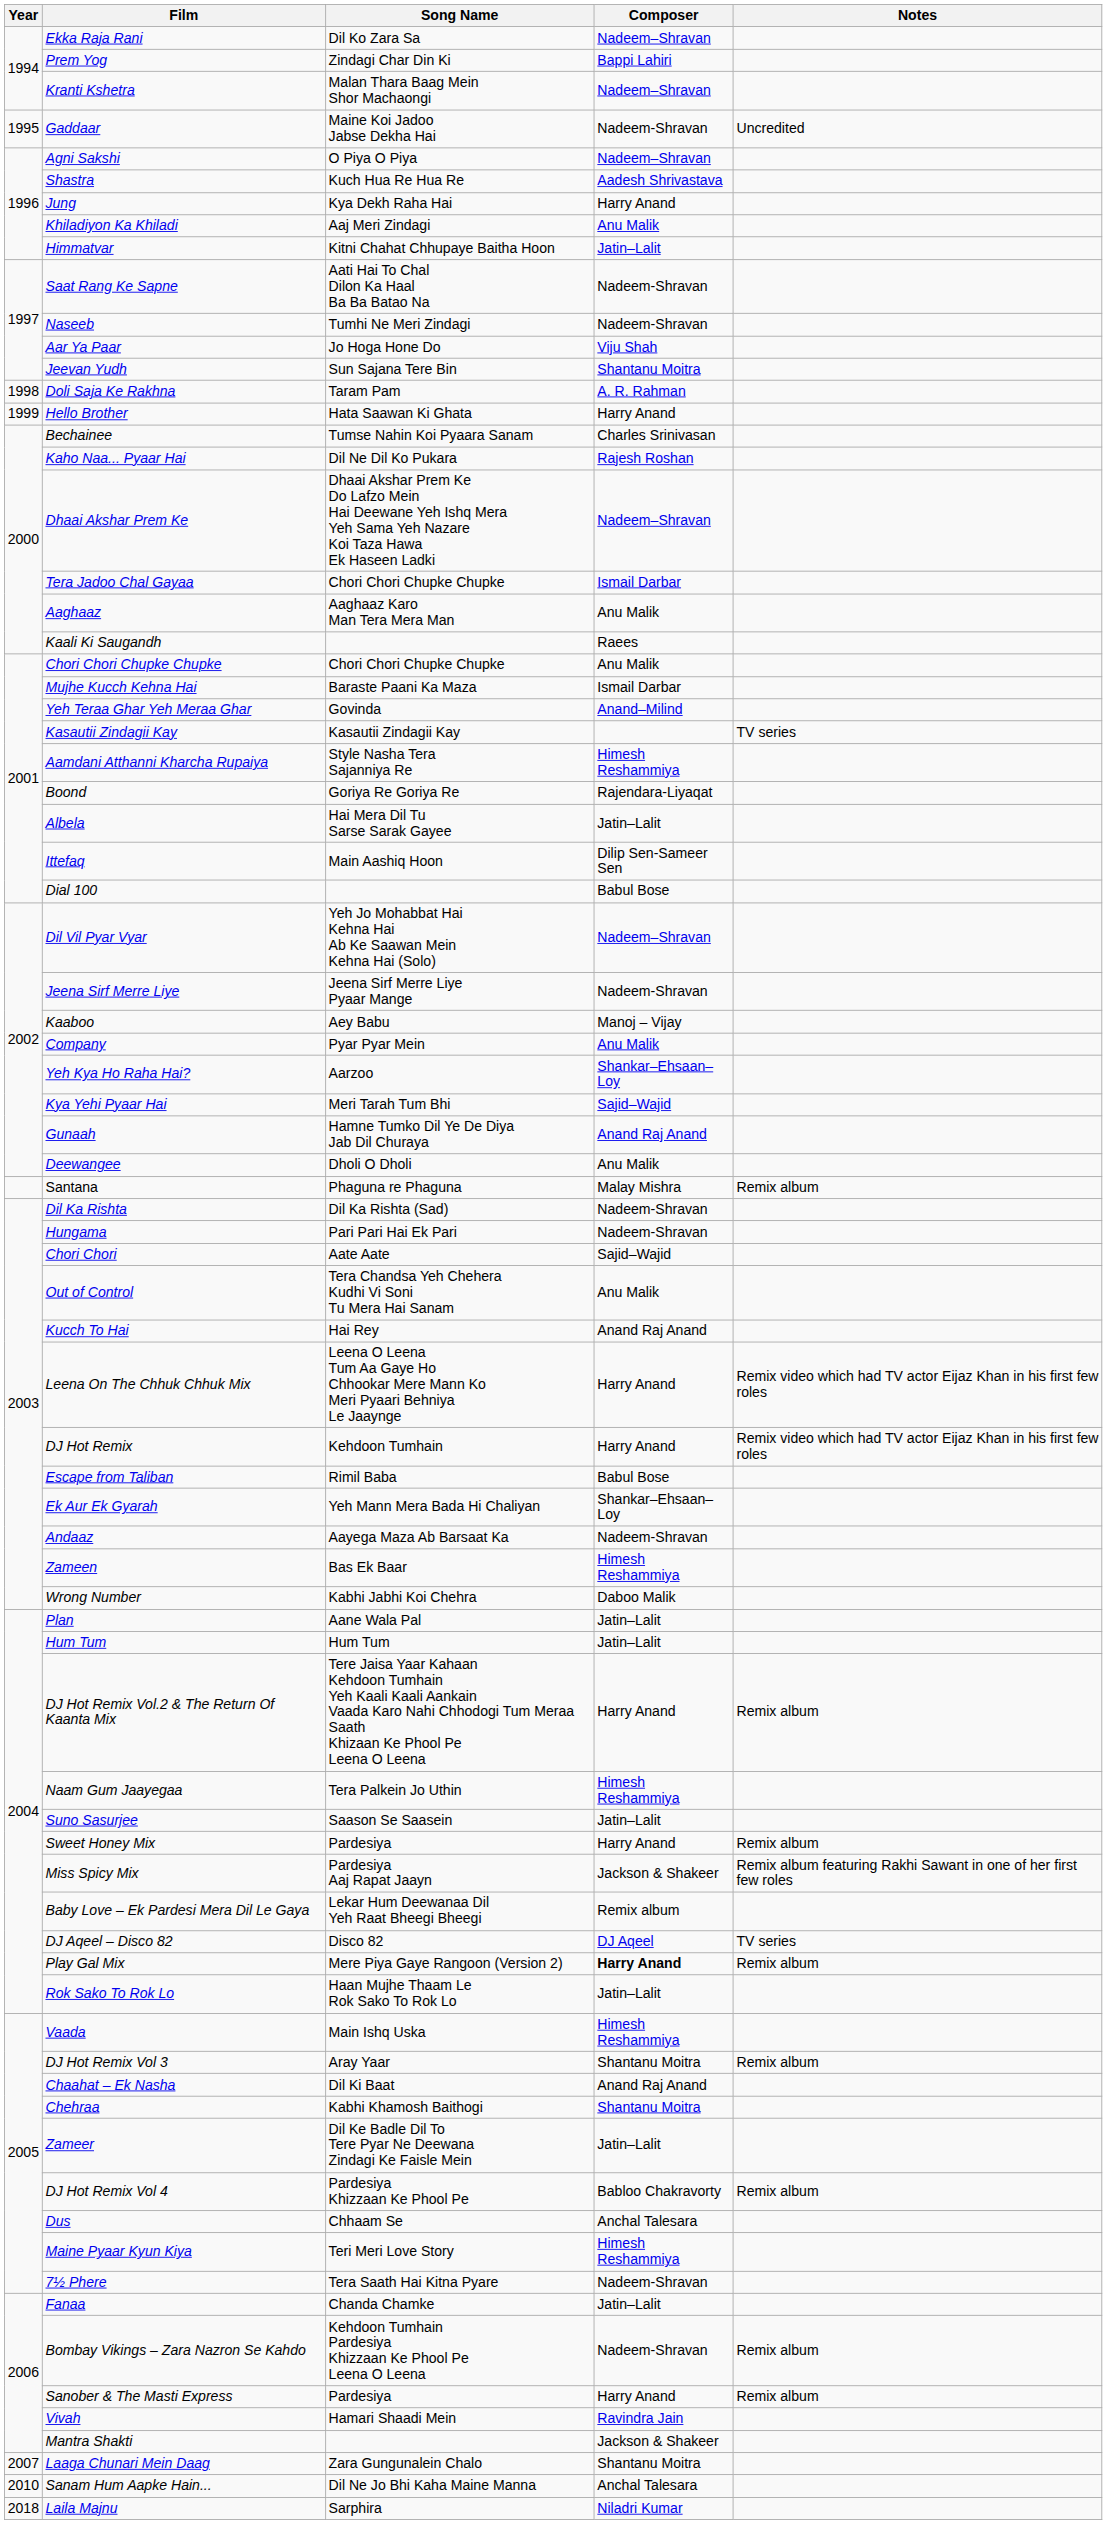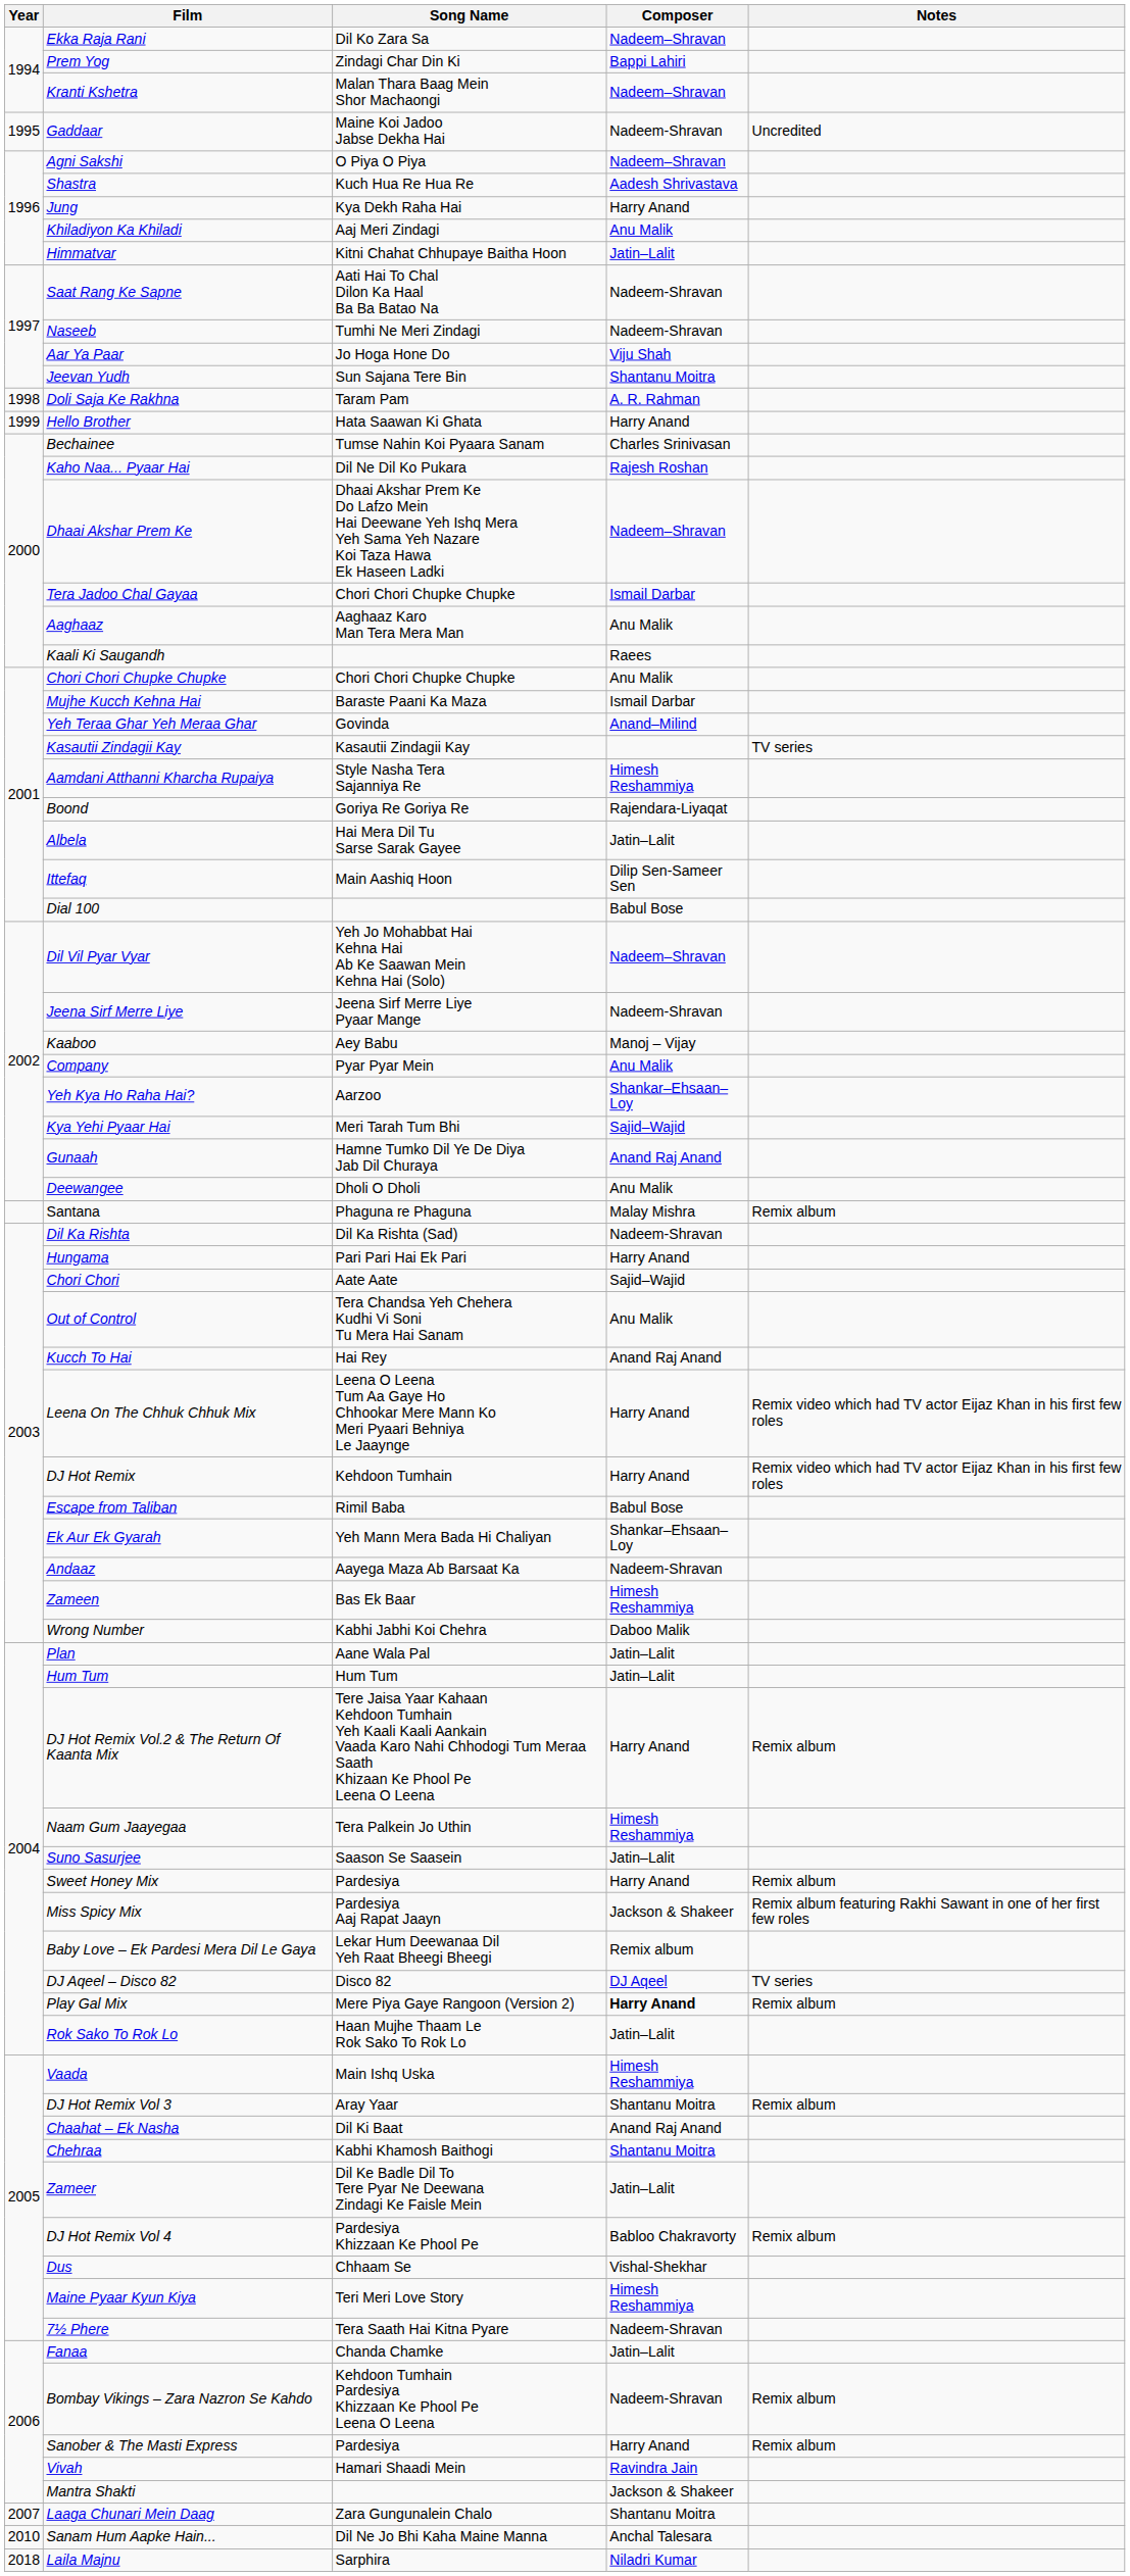 <table class="wikitable sortable">
 <tr>
 <th>Year</th>
 <th>Film</th>
 <th>Song Name</th>
 <th>Composer</th>
 <th>Notes</th>
 </tr>
 <tr>
 <td rowspan="3">1994</td>
 <td><em><a href='#'>Ekka Raja Rani</a></em></td>
 <td>Dil Ko Zara Sa</td>
 <td><a href='#'>Nadeem–Shravan</a></td>
 <td></td>
 </tr>
 <tr>
 <td><em><a href='#'>Prem Yog</a></em></td>
 <td>Zindagi Char Din Ki</td>
 <td><a href='#'>Bappi Lahiri</a></td>
 <td></td>
 </tr>
 <tr>
 <td><em><a href='#'>Kranti Kshetra</a></em></td>
 <td>Malan Thara Baag Mein<br>Shor Machaongi</td>
 <td><a href='#'>Nadeem–Shravan</a></td>
 <td></td>
 </tr>
 <tr>
 <td>1995</td>
 <td><em><a href='#'>Gaddaar</a></em></td>
 <td>Maine Koi Jadoo<br>Jabse Dekha Hai</td>
 <td>Nadeem-Shravan</td>
 <td>Uncredited</td>
 </tr>
 <tr>
 <td rowspan="5">1996</td>
 <td><em><a href='#'>Agni Sakshi</a></em></td>
 <td>O Piya O Piya</td>
 <td><a href='#'>Nadeem–Shravan</a></td>
 <td></td>
 </tr>
 <tr>
 <td><em><a href='#'>Shastra</a></em></td>
 <td>Kuch Hua Re Hua Re</td>
 <td><a href='#'>Aadesh Shrivastava</a></td>
 <td></td>
 </tr>
 <tr>
 <td><em><a href='#'>Jung</a></em></td>
 <td>Kya Dekh Raha Hai</td>
 <td>Harry Anand</td>
 <td></td>
 </tr>
 <tr>
 <td><em><a href='#'>Khiladiyon Ka Khiladi</a></em></td>
 <td>Aaj Meri Zindagi</td>
 <td><a href='#'>Anu Malik</a></td>
 <td></td>
 </tr>
 <tr>
 <td><em><a href='#'>Himmatvar</a></em></td>
 <td>Kitni Chahat Chhupaye Baitha Hoon</td>
 <td><a href='#'>Jatin–Lalit</a></td>
 <td></td>
 </tr>
 <tr>
 <td rowspan="4">1997</td>
 <td><em><a href='#'>Saat Rang Ke Sapne</a></em></td>
 <td>Aati Hai To Chal <br> Dilon Ka Haal <br> Ba Ba Batao Na</td>
 <td>Nadeem-Shravan</td>
 <td></td>
 </tr>
 <tr>
 <td><em><a href='#'>Naseeb</a></em></td>
 <td>Tumhi Ne Meri Zindagi</td>
 <td>Nadeem-Shravan</td>
 <td></td>
 </tr>
 <tr>
 <td><em><a href='#'>Aar Ya Paar</a></em></td>
 <td>Jo Hoga Hone Do</td>
 <td><a href='#'>Viju Shah</a></td>
 <td></td>
 </tr>
 <tr>
 <td><em><a href='#'>Jeevan Yudh</a></em></td>
 <td>Sun Sajana Tere Bin</td>
 <td><a href='#'>Shantanu Moitra</a></td>
 <td></td>
 </tr>
 <tr>
 <td>1998</td>
 <td><em><a href='#'>Doli Saja Ke Rakhna</a></em></td>
 <td>Taram Pam</td>
 <td><a href='#'>A.&nbsp;R. Rahman</a></td>
 <td></td>
 </tr>
 <tr>
 <td>1999</td>
 <td><em><a href='#'>Hello Brother</a></em></td>
 <td>Hata Saawan Ki Ghata</td>
 <td>Harry Anand</td>
 <td></td>
 </tr>
 <tr>
 <td rowspan="6">2000</td>
 <td><em>Bechainee</em></td>
 <td>Tumse Nahin Koi Pyaara Sanam</td>
 <td>Charles Srinivasan</td>
 <td></td>
 </tr>
 <tr>
 <td><em><a href='#'>Kaho Naa... Pyaar Hai</a></em></td>
 <td>Dil Ne Dil Ko Pukara</td>
 <td><a href='#'>Rajesh Roshan</a></td>
 <td></td>
 </tr>
 <tr>
 <td><em><a href='#'>Dhaai Akshar Prem Ke</a></em></td>
 <td>Dhaai Akshar Prem Ke<br>Do Lafzo Mein<br>Hai Deewane Yeh Ishq Mera<br>Yeh Sama Yeh Nazare<br>Koi Taza Hawa<br>Ek Haseen Ladki</td>
 <td><a href='#'>Nadeem–Shravan</a></td>
 <td></td>
 </tr>
 <tr>
 <td><em><a href='#'>Tera Jadoo Chal Gayaa</a></em></td>
 <td>Chori Chori Chupke Chupke</td>
 <td><a href='#'>Ismail Darbar</a></td>
 <td></td>
 </tr>
 <tr>
 <td><em><a href='#'>Aaghaaz</a></em></td>
 <td>Aaghaaz Karo<br>Man Tera Mera Man</td>
 <td>Anu Malik</td>
 <td></td>
 </tr>
 <tr>
 <td><em>Kaali Ki Saugandh</em></td>
 <td></td>
 <td>Raees</td>
 <td></td>
 </tr>
 <tr>
 <td rowspan="9">2001</td>
 <td><em><a href='#'>Chori Chori Chupke Chupke</a></em></td>
 <td>Chori Chori Chupke Chupke</td>
 <td>Anu Malik</td>
 <td></td>
 </tr>
 <tr>
 <td><em><a href='#'>Mujhe Kucch Kehna Hai</a></em></td>
 <td>Baraste Paani Ka Maza</td>
 <td>Ismail Darbar</td>
 <td></td>
 </tr>
 <tr>
 <td><em><a href='#'>Yeh Teraa Ghar Yeh Meraa Ghar</a></em></td>
 <td>Govinda</td>
 <td><a href='#'>Anand–Milind</a></td>
 <td></td>
 </tr>
 <tr>
 <td><em><a href='#'>Kasautii Zindagii Kay</a></em></td>
 <td>Kasautii Zindagii Kay</td>
 <td></td>
 <td>TV series</td>
 </tr>
 <tr>
 <td><em><a href='#'>Aamdani Atthanni Kharcha Rupaiya</a></em></td>
 <td>Style Nasha Tera<br>Sajanniya Re</td>
 <td><a href='#'>Himesh Reshammiya</a></td>
 <td></td>
 </tr>
 <tr>
 <td><em>Boond</em></td>
 <td>Goriya Re Goriya Re</td>
 <td>Rajendara-Liyaqat</td>
 <td></td>
 </tr>
 <tr>
 <td><em><a href='#'>Albela</a></em></td>
 <td>Hai Mera Dil Tu<br>Sarse Sarak Gayee</td>
 <td>Jatin–Lalit</td>
 <td></td>
 </tr>
 <tr>
 <td><em><a href='#'>Ittefaq</a></em></td>
 <td>Main Aashiq Hoon</td>
 <td>Dilip Sen-Sameer Sen</td>
 <td></td>
 </tr>
 <tr>
 <td><em>Dial 100</em></td>
 <td></td>
 <td>Babul Bose</td>
 <td></td>
 </tr>
 <tr>
 <td rowspan="8">2002</td>
 <td><em><a href='#'>Dil Vil Pyar Vyar</a></em></td>
 <td>Yeh Jo Mohabbat Hai<br>Kehna Hai<br>Ab Ke Saawan Mein<br>Kehna Hai (Solo)</td>
 <td><a href='#'>Nadeem–Shravan</a></td>
 <td></td>
 </tr>
 <tr>
 <td><em><a href='#'>Jeena Sirf Merre Liye</a></em></td>
 <td>Jeena Sirf Merre Liye<br>Pyaar Mange</td>
 <td>Nadeem-Shravan</td>
 <td></td>
 </tr>
 <tr>
 <td><em>Kaaboo</em></td>
 <td>Aey Babu</td>
 <td>Manoj – Vijay</td>
 <td></td>
 </tr>
 <tr>
 <td><em><a href='#'>Company</a></em></td>
 <td>Pyar Pyar Mein</td>
 <td><a href='#'>Anu Malik</a></td>
 <td></td>
 </tr>
 <tr>
 <td><em><a href='#'>Yeh Kya Ho Raha Hai?</a></em></td>
 <td>Aarzoo</td>
 <td><a href='#'>Shankar–Ehsaan–Loy</a></td>
 <td></td>
 </tr>
 <tr>
 <td><em><a href='#'>Kya Yehi Pyaar Hai</a></em></td>
 <td>Meri Tarah Tum Bhi</td>
 <td><a href='#'>Sajid–Wajid</a></td>
 <td></td>
 </tr>
 <tr>
 <td><em><a href='#'>Gunaah</a></em></td>
 <td>Hamne Tumko Dil Ye De Diya<br>Jab Dil Churaya</td>
 <td><a href='#'>Anand Raj Anand</a></td>
 <td></td>
 </tr>
 <tr>
 <td><em><a href='#'>Deewangee</a></em></td>
 <td>Dholi O Dholi</td>
 <td>Anu Malik</td>
 <td></td>
 </tr>
 <tr>
 <td></td>
 <td>Santana</td>
 <td>Phaguna re Phaguna</td>
 <td>Malay Mishra</td>
 <td>Remix album</td>
 </tr>
 <tr>
 <td rowspan="12">2003</td>
 <td><em><a href='#'>Dil Ka Rishta</a></em></td>
 <td>Dil Ka Rishta (Sad)</td>
 <td>Nadeem-Shravan</td>
 <td></td>
 </tr>
 <tr>
 <td><em><a href='#'>Hungama</a></em></td>
 <td>Pari Pari Hai Ek Pari</td>
-<td>Nadeem-Shravan</td>
+<td>Harry Anand</td>
 <td></td>
 </tr>
 <tr>
 <td><em><a href='#'>Chori Chori</a></em></td>
 <td>Aate Aate</td>
 <td>Sajid–Wajid</td>
 <td></td>
 </tr>
 <tr>
 <td><em><a href='#'>Out of Control</a></em></td>
 <td>Tera Chandsa Yeh Chehera<br>Kudhi Vi Soni<br>Tu Mera Hai Sanam</td>
 <td>Anu Malik</td>
 <td></td>
 </tr>
 <tr>
 <td><em><a href='#'>Kucch To Hai</a></em></td>
 <td>Hai Rey</td>
 <td>Anand Raj Anand</td>
 <td></td>
 </tr>
 <tr>
 <td><em>Leena On The Chhuk Chhuk Mix</em></td>
 <td>Leena O Leena<br>Tum Aa Gaye Ho<br>Chhookar Mere Mann Ko<br>Meri Pyaari Behniya<br>Le Jaaynge</td>
 <td>Harry Anand</td>
 <td>Remix video which had TV actor Eijaz Khan in his first few roles</td>
 </tr>
 <tr>
 <td><em>DJ Hot Remix</em></td>
 <td>Kehdoon Tumhain</td>
 <td>Harry Anand</td>
 <td>Remix video which had TV actor Eijaz Khan in his first few roles</td>
 </tr>
 <tr>
 <td><em><a href='#'>Escape from Taliban</a></em></td>
 <td>Rimil Baba</td>
 <td>Babul Bose</td>
 <td></td>
 </tr>
 <tr>
 <td><em><a href='#'>Ek Aur Ek Gyarah</a></em></td>
 <td>Yeh Mann Mera Bada Hi Chaliyan</td>
 <td>Shankar–Ehsaan–Loy</td>
 <td></td>
 </tr>
 <tr>
 <td><em><a href='#'>Andaaz</a></em></td>
 <td>Aayega Maza Ab Barsaat Ka</td>
 <td>Nadeem-Shravan</td>
 <td></td>
 </tr>
 <tr>
 <td><em><a href='#'>Zameen</a></em></td>
 <td>Bas Ek Baar</td>
 <td><a href='#'>Himesh Reshammiya</a></td>
 <td></td>
 </tr>
 <tr>
 <td><em>Wrong Number</em></td>
 <td>Kabhi Jabhi Koi Chehra</td>
 <td>Daboo Malik</td>
 <td></td>
 </tr>
 <tr>
 <td rowspan="11">2004</td>
 <td><em><a href='#'>Plan</a></em></td>
 <td>Aane Wala Pal</td>
 <td>Jatin–Lalit</td>
 <td></td>
 </tr>
 <tr>
 <td><em><a href='#'>Hum Tum</a></em></td>
 <td>Hum Tum</td>
 <td>Jatin–Lalit</td>
 <td></td>
 </tr>
 <tr>
 <td><em>DJ Hot Remix Vol.2 & The Return Of Kaanta Mix</em></td>
 <td>Tere Jaisa Yaar Kahaan<br>Kehdoon Tumhain<br>Yeh Kaali Kaali Aankain<br>Vaada Karo Nahi Chhodogi Tum Meraa Saath<br>Khizaan Ke Phool Pe<br>Leena O Leena</td>
 <td>Harry Anand</td>
 <td>Remix album</td>
 </tr>
 <tr>
 <td><em>Naam Gum Jaayegaa</em></td>
 <td>Tera Palkein Jo Uthin</td>
 <td><a href='#'>Himesh Reshammiya</a></td>
 <td></td>
 </tr>
 <tr>
 <td><em><a href='#'>Suno Sasurjee</a></em></td>
 <td>Saason Se Saasein</td>
 <td>Jatin–Lalit</td>
 <td></td>
 </tr>
 <tr>
 <td><em>Sweet Honey Mix</em></td>
 <td>Pardesiya</td>
 <td>Harry Anand</td>
 <td>Remix album</td>
 </tr>
 <tr>
 <td><em>Miss Spicy Mix</em></td>
 <td>Pardesiya<br>Aaj Rapat Jaayn</td>
 <td>Jackson & Shakeer</td>
 <td>Remix album featuring Rakhi Sawant in one of her first few roles</td>
 </tr>
 <tr>
 <td><em>Baby Love – Ek Pardesi Mera Dil Le Gaya</em></td>
 <td>Lekar Hum Deewanaa Dil<br>Yeh Raat Bheegi Bheegi</td>
 <td>Remix album</td>
 <td></td>
 </tr>
 <tr>
 <td><em>DJ Aqeel – Disco 82</em></td>
 <td>Disco 82</td>
 <td><a href='#'>DJ Aqeel</a></td>
 <td>TV series</td>
 </tr>
 <tr>
 <td><em>Play Gal Mix</em></td>
 <td>Mere Piya Gaye Rangoon (Version 2)</td>
 <td><strong>Harry Anand</strong></td>
 <td>Remix album</td>
 </tr>
 <tr>
 <td><em><a href='#'>Rok Sako To Rok Lo</a></em></td>
 <td>Haan Mujhe Thaam Le<br>Rok Sako To Rok Lo</td>
 <td>Jatin–Lalit</td>
 <td></td>
 </tr>
 <tr>
 <td rowspan="9">2005</td>
 <td><em><a href='#'>Vaada</a></em></td>
 <td>Main Ishq Uska</td>
 <td><a href='#'>Himesh Reshammiya</a></td>
 <td></td>
 </tr>
 <tr>
 <td><em>DJ Hot Remix Vol 3</em></td>
 <td>Aray Yaar</td>
 <td>Shantanu Moitra</td>
 <td>Remix album</td>
 </tr>
 <tr>
 <td><em><a href='#'>Chaahat – Ek Nasha</a></em></td>
 <td>Dil Ki Baat</td>
 <td>Anand Raj Anand</td>
 <td></td>
 </tr>
 <tr>
 <td><em><a href='#'>Chehraa</a></em></td>
 <td>Kabhi Khamosh Baithogi</td>
 <td><a href='#'>Shantanu Moitra</a></td>
 <td></td>
 </tr>
 <tr>
 <td><em><a href='#'>Zameer</a></em></td>
 <td>Dil Ke Badle Dil To<br>Tere Pyar Ne Deewana<br>Zindagi Ke Faisle Mein</td>
 <td>Jatin–Lalit</td>
 <td></td>
 </tr>
 <tr>
 <td><em>DJ Hot Remix Vol 4</em></td>
 <td>Pardesiya<br>Khizzaan Ke Phool Pe</td>
 <td>Babloo Chakravorty</td>
 <td>Remix album</td>
 </tr>
 <tr>
 <td><em><a href='#'>Dus</a></em></td>
 <td>Chhaam Se</td>
-<td>Anchal Talesara</td>
+<td>Vishal-Shekhar</td>
 <td></td>
 </tr>
 <tr>
 <td><em><a href='#'>Maine Pyaar Kyun Kiya</a></em></td>
 <td>Teri Meri Love Story</td>
 <td><a href='#'>Himesh Reshammiya</a></td>
 <td></td>
 </tr>
 <tr>
 <td><em><a href='#'>7½ Phere</a></em></td>
 <td>Tera Saath Hai Kitna Pyare</td>
 <td>Nadeem-Shravan</td>
 <td></td>
 </tr>
 <tr>
 <td rowspan="5">2006</td>
 <td><em><a href='#'>Fanaa</a></em></td>
 <td>Chanda Chamke</td>
 <td>Jatin–Lalit</td>
 <td></td>
 </tr>
 <tr>
 <td><em>Bombay Vikings – Zara Nazron Se Kahdo</em></td>
 <td>Kehdoon Tumhain<br>Pardesiya<br>Khizzaan Ke Phool Pe<br>Leena O Leena</td>
 <td>Nadeem-Shravan</td>
 <td>Remix album</td>
 </tr>
 <tr>
 <td><em>Sanober & The Masti Express</em></td>
 <td>Pardesiya</td>
 <td>Harry Anand</td>
 <td>Remix album</td>
 </tr>
 <tr>
 <td><em><a href='#'>Vivah</a></em></td>
 <td>Hamari Shaadi Mein</td>
 <td><a href='#'>Ravindra Jain</a></td>
 <td></td>
 </tr>
 <tr>
 <td><em>Mantra Shakti</em></td>
 <td></td>
 <td>Jackson & Shakeer</td>
 <td></td>
 </tr>
 <tr>
 <td>2007</td>
 <td><em><a href='#'>Laaga Chunari Mein Daag</a></em></td>
 <td>Zara Gungunalein Chalo</td>
 <td>Shantanu Moitra</td>
 <td></td>
 </tr>
 <tr>
 <td>2010</td>
 <td><em>Sanam Hum Aapke Hain...</em></td>
 <td>Dil Ne Jo Bhi Kaha Maine Manna</td>
 <td>Anchal Talesara</td>
 <td></td>
 </tr>
 <tr>
 <td>2018</td>
 <td><em><a href='#'>Laila Majnu</a></em></td>
 <td>Sarphira</td>
 <td><a href='#'>Niladri Kumar</a></td>
 <td></td>
 </tr>
 </table>
